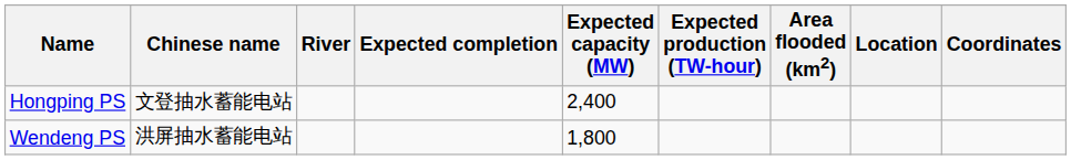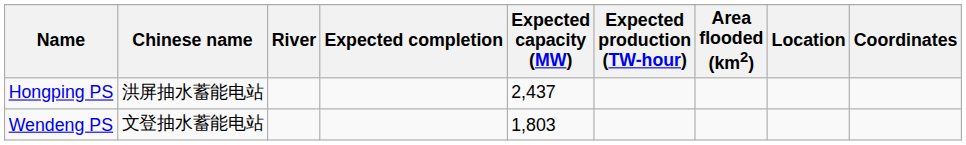 <table class="wikitable sortable">
 <tr>
 </tr>
 <tr>
 <th>Name</th>
 <th>Chinese name</th>
 <th>River</th>
 <th>Expected completion</th>
 <th>Expected<br>capacity<br>(<a href='#'>MW</a>)</th>
 <th>Expected<br>production<br>(<a href='#'>TW-hour</a>)</th>
 <th>Area<br>flooded<br>(km<sup>2</sup>)</th>
 <th>Location</th>
 <th>Coordinates</th>
 </tr>
 <tr>
 <td><a href='#'>Hongping PS</a></td>
-<td>文登抽水蓄能电站</td>
+<td>洪屏抽水蓄能电站</td>
 <td></td>
 <td></td>
-<td>2,400</td>
+<td>2,437</td>
 <td></td>
 <td></td>
 <td></td>
 <td></td>
 </tr>
 <tr>
 <td><a href='#'>Wendeng PS</a></td>
-<td>洪屏抽水蓄能电站</td>
+<td>文登抽水蓄能电站</td>
 <td></td>
 <td></td>
-<td>1,800</td>
+<td>1,803</td>
 <td></td>
 <td></td>
 <td></td>
 <td></td>
 </tr>
 </table>
